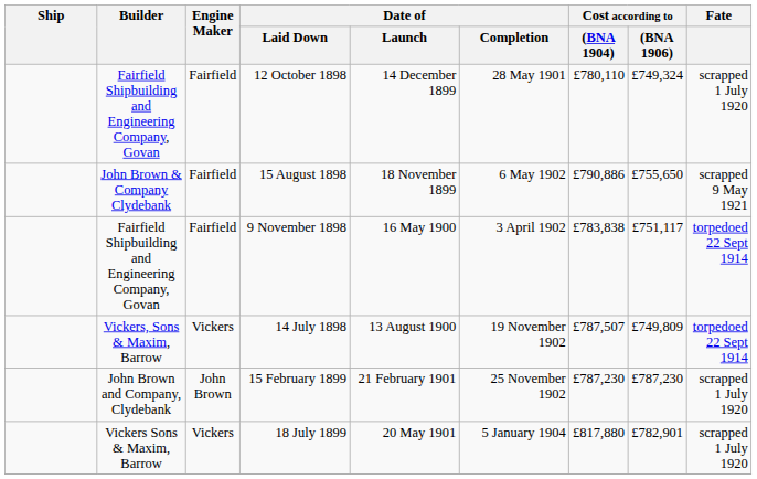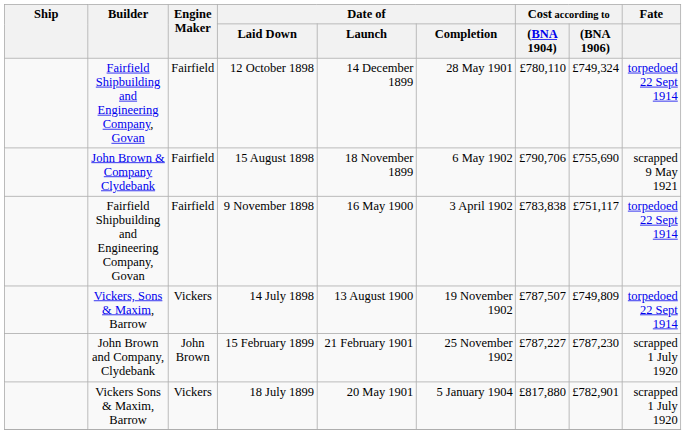 <table class="wikitable">
 <tr valign="top">
 <th width=100  rowspan=2>Ship</th>
 <th align = center  rowspan=2>Builder</th>
 <th align = center  rowspan=2>Engine<br>Maker</th>
 <th colspan = 3>Date of</th>
 <th colspan = 2>Cost<small> according to</small></th>
 <th colspan = 2>Fate<small>  </small></th>
 </tr>
 <tr valign="top">
 <th align = center width = 120>Laid Down</th>
 <th align = center width = 120>Launch</th>
 <th align = center width = 120>Completion</th>
 <th align = center>(<a href='#'>BNA</a> 1904)</th>
 <th align = center>(BNA 1906)</th>
 <th align = center></th>
 </tr>
 <tr valign=top>
 <td></td>
 <td align=center><a href='#'>Fairfield Shipbuilding and Engineering Company</a>, <a href='#'>Govan</a></td>
 <td align=center>Fairfield</td>
 <td align=right>12 October 1898</td>
 <td align=right>14 December 1899</td>
 <td align=right>28 May 1901</td>
 <td align=right>£780,110</td>
 <td align=right>£749,324</td>
-<td align=right>scrapped 1 July 1920</td>
+<td align=right><a href='#'>torpedoed 22 Sept 1914</a></td>
 </tr>
 <tr valign=top>
 <td></td>
 <td align=center><a href='#'>John Brown & Company</a> <a href='#'>Clydebank</a></td>
 <td align=center>Fairfield</td>
 <td align=right>15 August 1898</td>
 <td align=right>18 November 1899</td>
 <td align=right>6 May 1902</td>
-<td align=right>£790,886</td>
-<td align=right>£755,650</td>
+<td align=right>£790,706</td>
+<td align=right>£755,690</td>
 <td align=right>scrapped 9 May 1921</td>
 </tr>
 <tr valign=top>
 <td></td>
 <td align=center>Fairfield Shipbuilding and Engineering Company, Govan</td>
 <td align=center>Fairfield</td>
 <td align=right>9 November 1898</td>
 <td align=right>16 May 1900</td>
 <td align=right>3 April 1902</td>
 <td align=right>£783,838</td>
 <td align=right>£751,117</td>
 <td align=right><a href='#'>torpedoed 22 Sept 1914</a></td>
 </tr>
 <tr valign=top>
 <td></td>
 <td align=center><a href='#'>Vickers, Sons & Maxim</a>, Barrow</td>
 <td align=center>Vickers</td>
 <td align=right>14 July 1898</td>
 <td align=right>13 August 1900</td>
 <td align=right>19 November 1902</td>
 <td align=right>£787,507</td>
 <td align=right>£749,809</td>
 <td align=right><a href='#'>torpedoed 22 Sept 1914</a></td>
 </tr>
 <tr valign=top>
 <td></td>
 <td align=center>John Brown and Company, Clydebank</td>
 <td align=center>John Brown</td>
 <td align=right>15 February 1899</td>
 <td align=right>21 February 1901</td>
 <td align=right>25 November 1902</td>
-<td align=right>£787,230</td>
+<td align=right>£787,227</td>
 <td align=right>£787,230</td>
 <td align=right>scrapped 1 July 1920</td>
 </tr>
 <tr valign=top>
 <td></td>
 <td align=center>Vickers Sons & Maxim, Barrow</td>
 <td align=center>Vickers</td>
 <td align=right>18 July 1899</td>
 <td align=right>20 May 1901</td>
 <td align=right>5 January 1904</td>
 <td align=right>£817,880</td>
 <td align=right>£782,901</td>
 <td align=right>scrapped 1 July 1920</td>
 </tr>
 <tr>
 </tr>
 </table>
